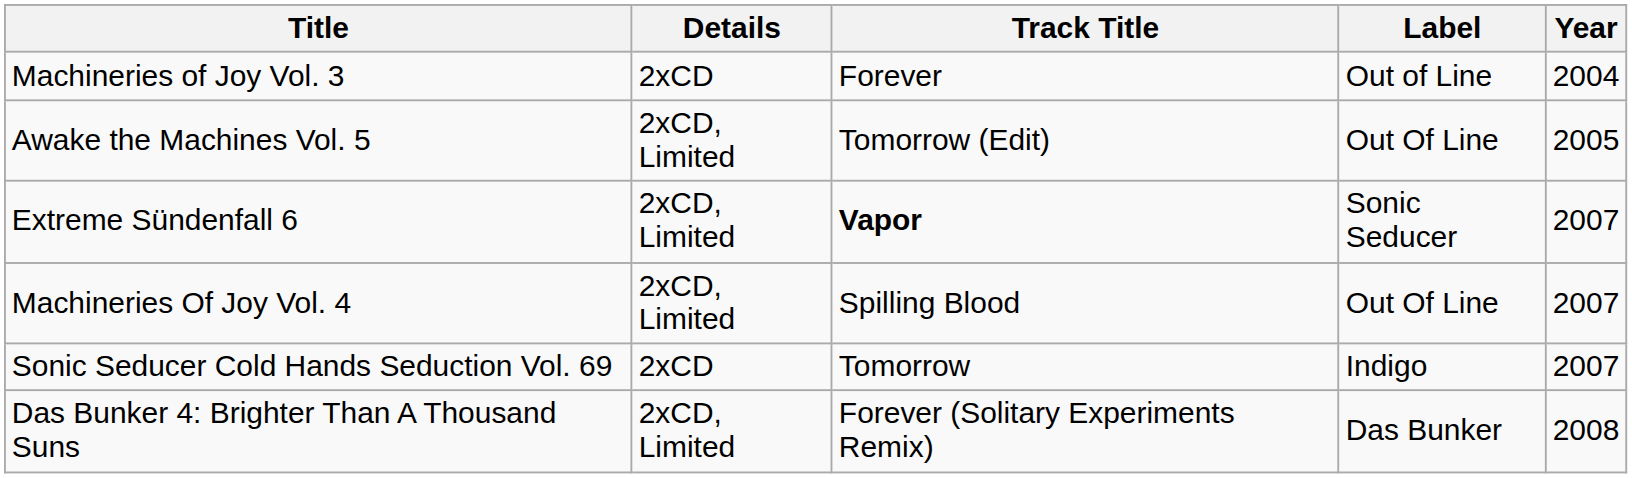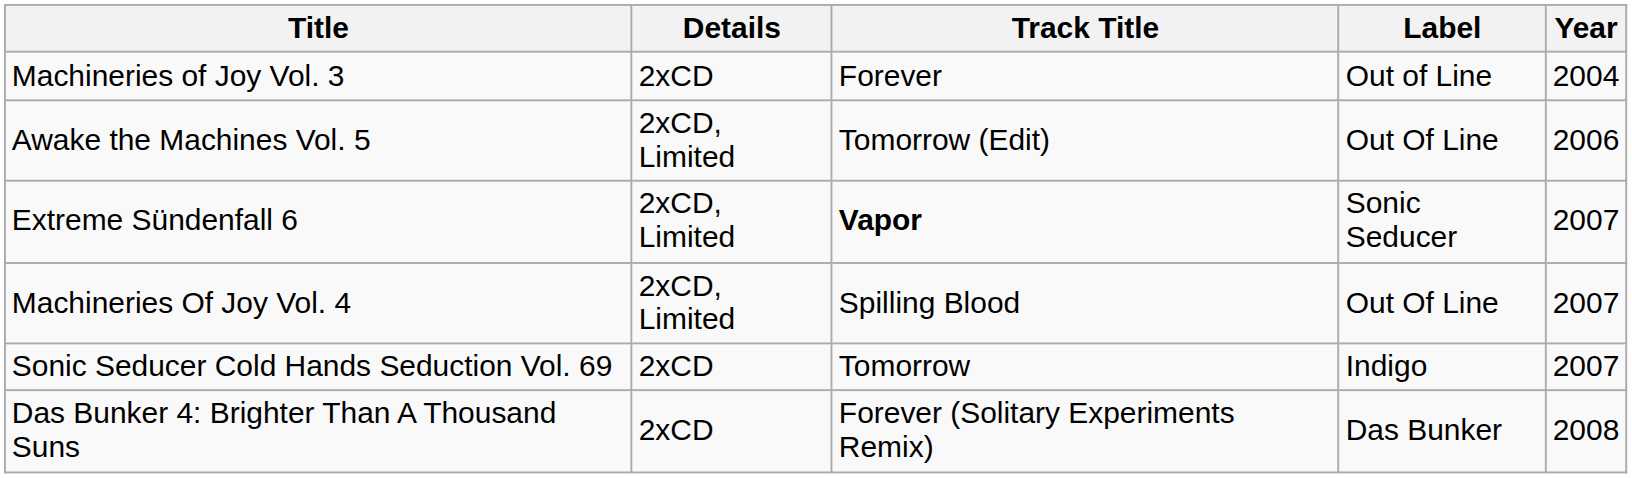 <table class="wikitable">
 <tr>
 <th>Title</th>
 <th>Details</th>
 <th>Track Title</th>
 <th>Label</th>
 <th>Year</th>
 </tr>
 <tr>
 <td>Machineries of Joy Vol. 3</td>
 <td>2xCD</td>
 <td>Forever</td>
 <td>Out of Line</td>
 <td>2004</td>
 </tr>
 <tr>
 <td>Awake the Machines Vol. 5</td>
 <td>2xCD, Limited</td>
 <td>Tomorrow (Edit)</td>
 <td>Out Of Line</td>
-<td>2005</td>
+<td>2006</td>
 </tr>
 <tr>
 <td>Extreme Sündenfall 6</td>
 <td>2xCD, Limited</td>
 <td><strong>Vapor</strong></td>
 <td>Sonic Seducer</td>
 <td>2007</td>
 </tr>
 <tr>
 <td>Machineries Of Joy Vol. 4</td>
 <td>2xCD, Limited</td>
 <td>Spilling Blood</td>
 <td>Out Of Line</td>
 <td>2007</td>
 </tr>
 <tr>
 <td>Sonic Seducer Cold Hands Seduction Vol. 69</td>
 <td>2xCD</td>
 <td>Tomorrow</td>
 <td>Indigo</td>
 <td>2007</td>
 </tr>
 <tr>
 <td>Das Bunker 4: Brighter Than A Thousand Suns</td>
-<td>2xCD, Limited</td>
+<td>2xCD</td>
 <td>Forever (Solitary Experiments Remix)</td>
 <td>Das Bunker</td>
 <td>2008</td>
 </tr>
 </table>
